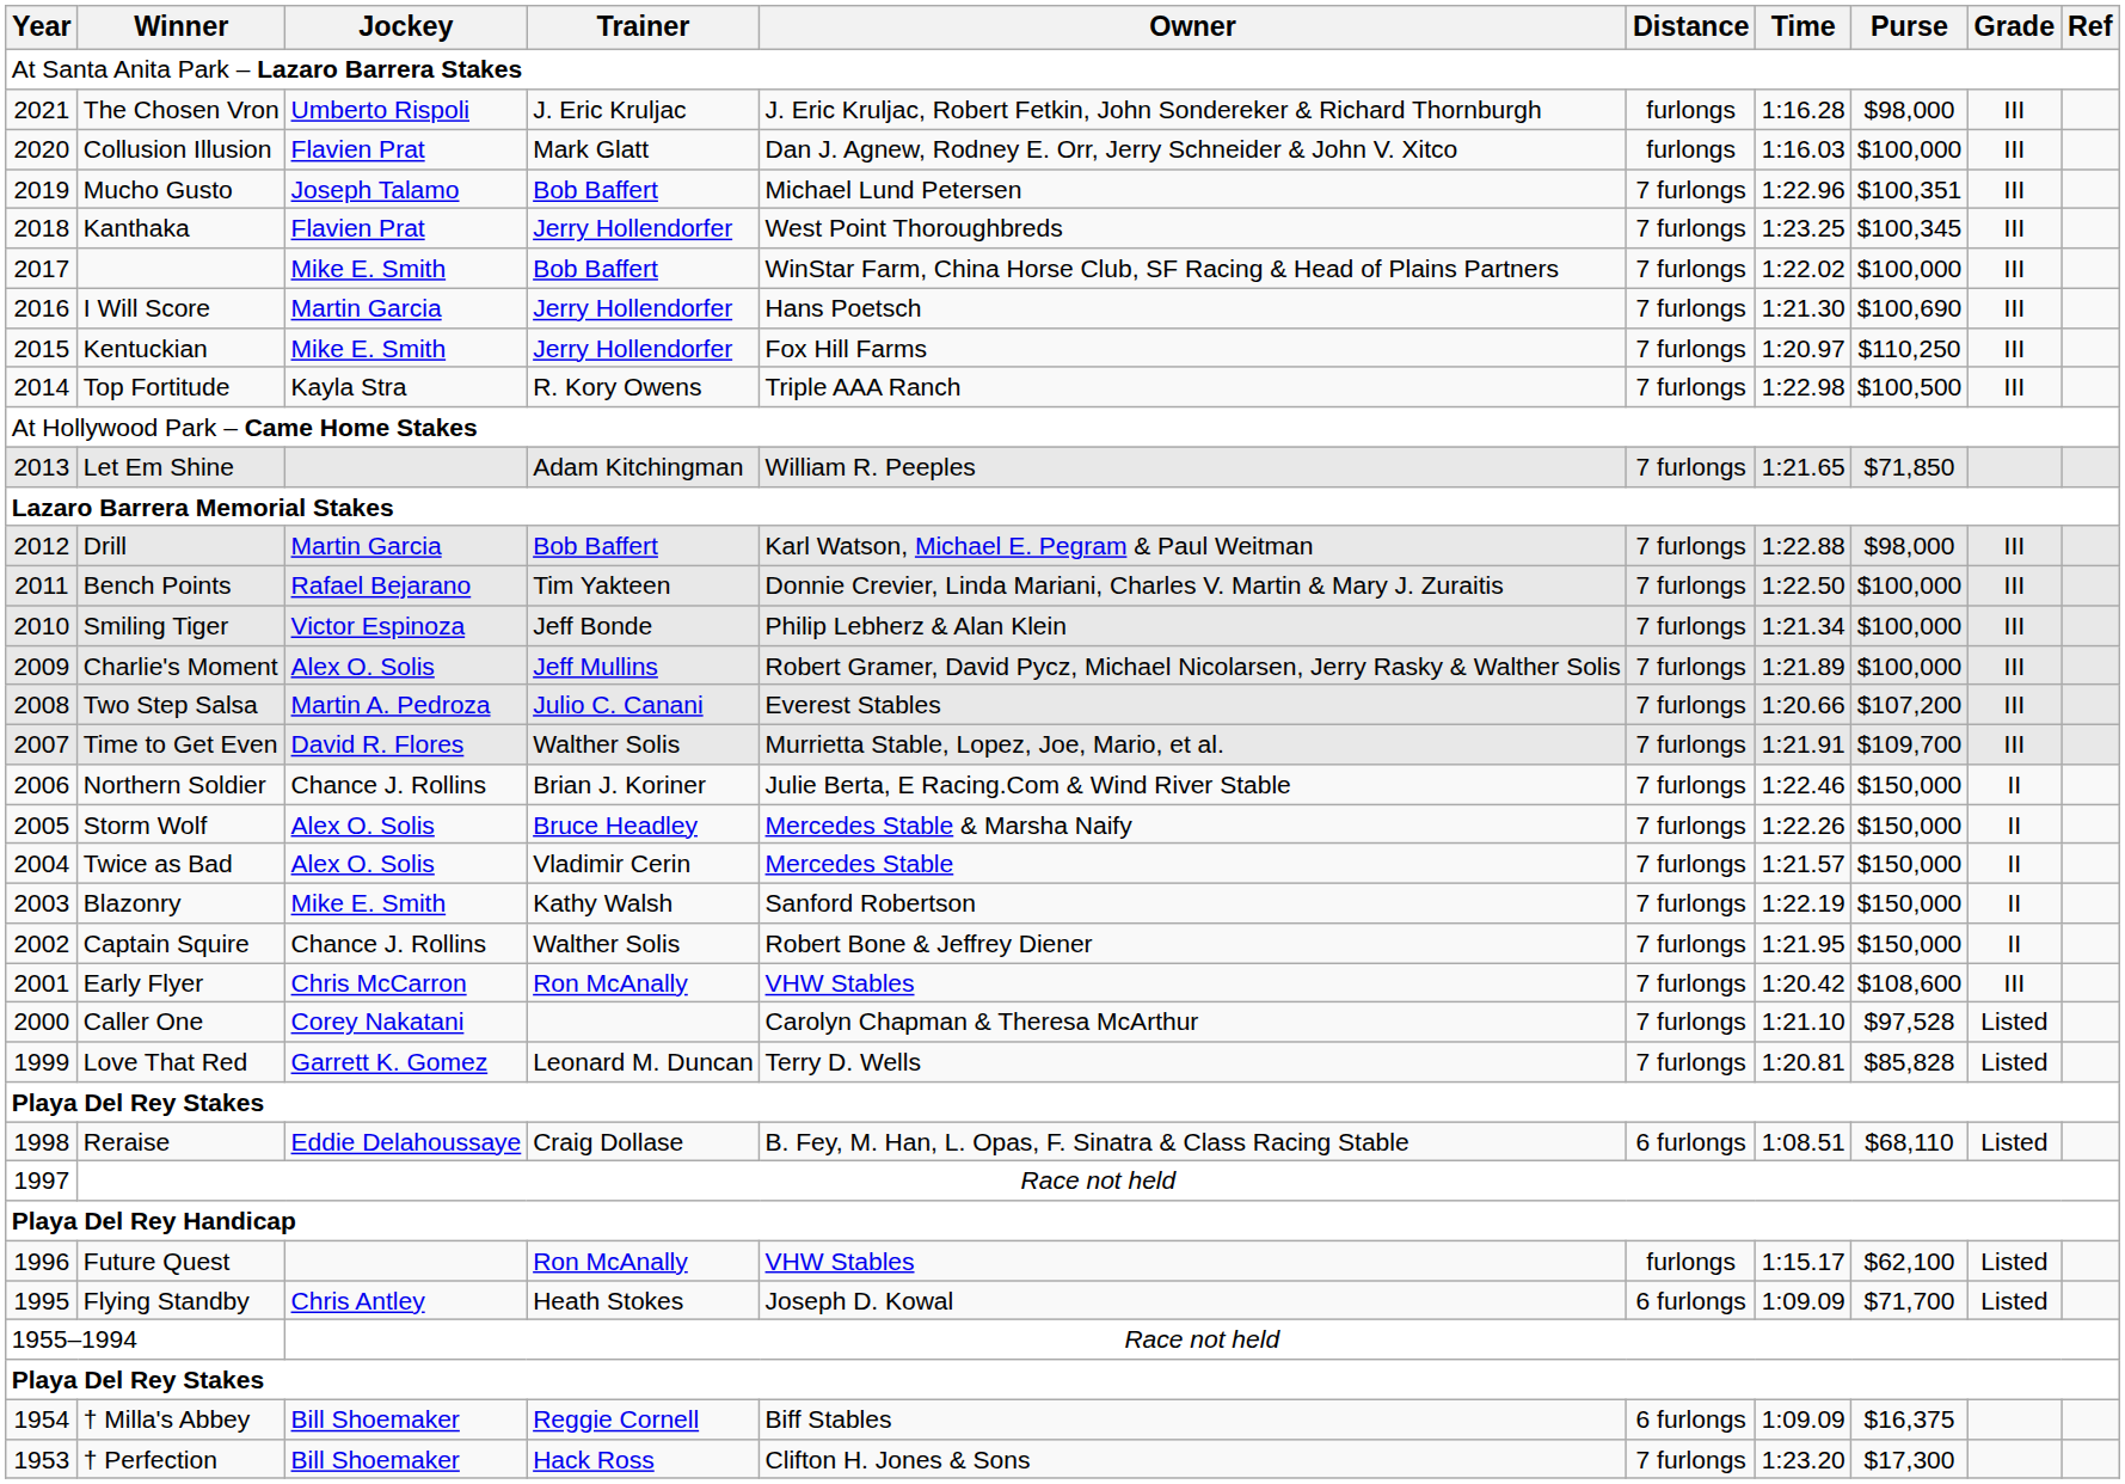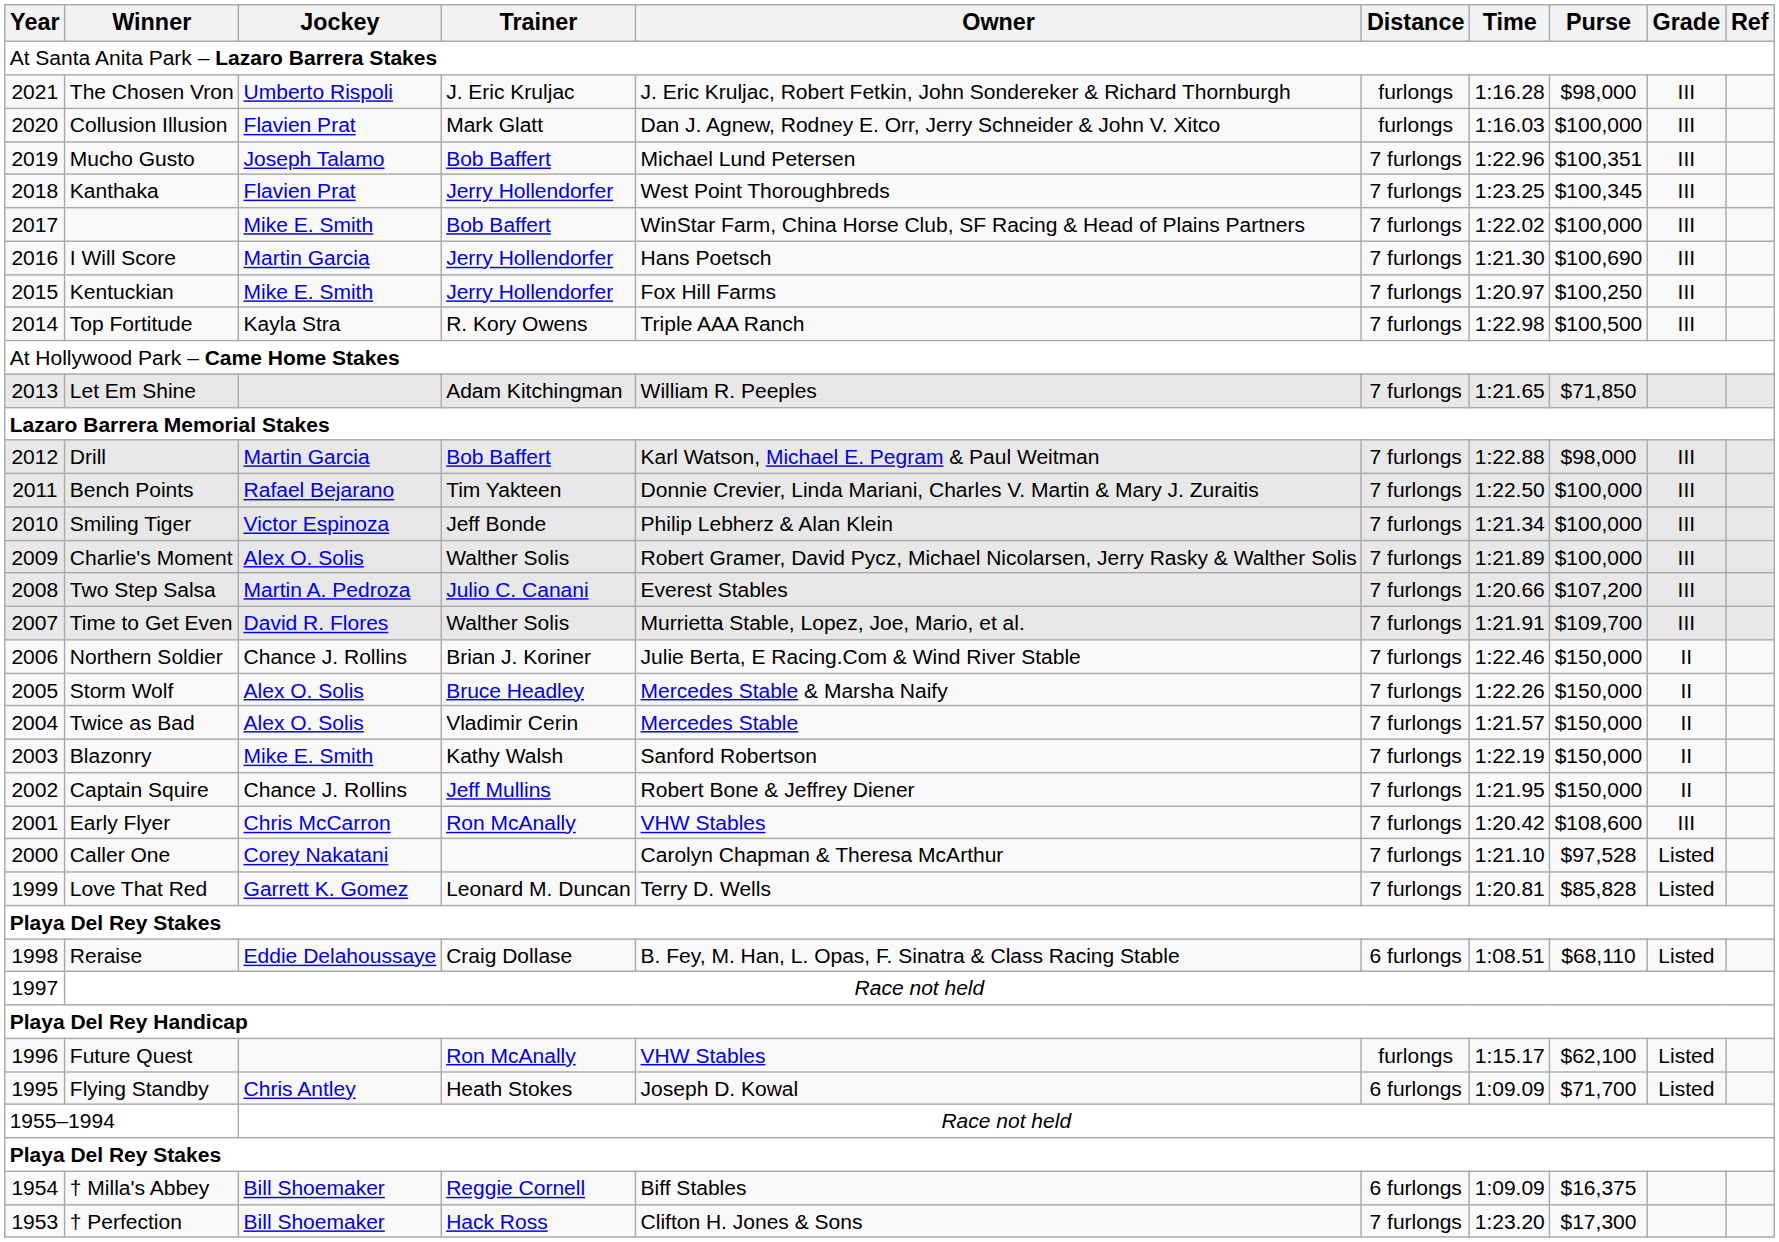 <table class="wikitable sortable">
 <tr>
 <th>Year</th>
 <th>Winner</th>
 <th>Jockey</th>
 <th>Trainer</th>
 <th>Owner</th>
 <th>Distance</th>
 <th>Time</th>
 <th>Purse</th>
 <th>Grade</th>
 <th>Ref</th>
 </tr>
 <tr style="font-size:90%; background-color:white">
 <td align="left" colspan=10>At Santa Anita Park – <strong>Lazaro Barrera Stakes</strong></td>
 </tr>
 <tr style="font-size:90%;">
 <td align=center>2021</td>
 <td>The Chosen Vron</td>
 <td><a href='#'>Umberto Rispoli</a></td>
 <td>J. Eric Kruljac</td>
 <td>J. Eric Kruljac, Robert Fetkin, John Sondereker & Richard Thornburgh</td>
 <td align=center> furlongs</td>
 <td align=center>1:16.28</td>
 <td align=center>$98,000</td>
 <td align=center>III</td>
 <td></td>
 </tr>
 <tr style="font-size:90%;">
 <td align=center>2020</td>
 <td>Collusion Illusion</td>
 <td><a href='#'>Flavien Prat</a></td>
 <td>Mark Glatt</td>
 <td>Dan J. Agnew, Rodney E. Orr, Jerry Schneider & John V. Xitco</td>
 <td align=center> furlongs</td>
 <td align=center>1:16.03</td>
 <td align=center>$100,000</td>
 <td align=center>III</td>
 <td></td>
 </tr>
 <tr style="font-size:90%;">
 <td align=center>2019</td>
 <td>Mucho Gusto</td>
 <td><a href='#'>Joseph Talamo</a></td>
 <td><a href='#'>Bob Baffert</a></td>
 <td>Michael Lund Petersen</td>
 <td align=center>7 furlongs</td>
 <td align=center>1:22.96</td>
 <td align=center>$100,351</td>
 <td align=center>III</td>
 <td></td>
 </tr>
 <tr style="font-size:90%;">
 <td align=center>2018</td>
 <td>Kanthaka</td>
 <td><a href='#'>Flavien Prat</a></td>
 <td><a href='#'>Jerry Hollendorfer</a></td>
 <td>West Point Thoroughbreds</td>
 <td align=center>7 furlongs</td>
 <td align=center>1:23.25</td>
 <td align=center>$100,345</td>
 <td align=center>III</td>
 <td></td>
 </tr>
 <tr style="font-size:90%;">
 <td align=center>2017</td>
 <td></td>
 <td><a href='#'>Mike E. Smith</a></td>
 <td><a href='#'>Bob Baffert</a></td>
 <td>WinStar Farm, China Horse Club, SF Racing & Head of Plains Partners</td>
 <td align=center>7 furlongs</td>
 <td align=center>1:22.02</td>
 <td align=center>$100,000</td>
 <td align=center>III</td>
 <td></td>
 </tr>
 <tr style="font-size:90%;">
 <td align=center>2016</td>
 <td>I Will Score</td>
 <td><a href='#'>Martin Garcia</a></td>
 <td><a href='#'>Jerry Hollendorfer</a></td>
 <td>Hans Poetsch</td>
 <td align=center>7 furlongs</td>
 <td align=center>1:21.30</td>
 <td align=center>$100,690</td>
 <td align=center>III</td>
 <td></td>
 </tr>
 <tr style="font-size:90%;">
 <td align=center>2015</td>
 <td>Kentuckian</td>
 <td><a href='#'>Mike E. Smith</a></td>
 <td><a href='#'>Jerry Hollendorfer</a></td>
 <td>Fox Hill Farms</td>
 <td align=center>7 furlongs</td>
 <td align=center>1:20.97</td>
-<td align=center>$110,250</td>
+<td align=center>$100,250</td>
 <td align=center>III</td>
 <td></td>
 </tr>
 <tr style="font-size:90%;">
 <td align=center>2014</td>
 <td>Top Fortitude</td>
 <td>Kayla Stra</td>
 <td>R. Kory Owens</td>
 <td>Triple AAA Ranch</td>
 <td align=center>7 furlongs</td>
 <td align=center>1:22.98</td>
 <td align=center>$100,500</td>
 <td align=center>III</td>
 <td></td>
 </tr>
 <tr style="font-size:90%; background-color:white">
 <td align="left" colspan=10>At Hollywood Park – <strong>Came Home Stakes</strong></td>
 </tr>
 <tr style="font-size:90%; background-color:#E8E8E8">
 <td align=center>2013</td>
 <td>Let Em Shine</td>
 <td></td>
 <td>Adam Kitchingman</td>
 <td>William R. Peeples</td>
 <td align=center>7 furlongs</td>
 <td align=center>1:21.65</td>
 <td align=center>$71,850</td>
 <td align=center></td>
 <td></td>
 </tr>
 <tr style="font-size:90%; background-color:white">
 <td align="left" colspan=10><strong>Lazaro Barrera Memorial Stakes</strong></td>
 </tr>
 <tr style="font-size:90%; background-color:#E8E8E8">
 <td align=center>2012</td>
 <td>Drill</td>
 <td><a href='#'>Martin Garcia</a></td>
 <td><a href='#'>Bob Baffert</a></td>
 <td>Karl Watson, <a href='#'>Michael E. Pegram</a> & Paul Weitman</td>
 <td align=center>7 furlongs</td>
 <td align=center>1:22.88</td>
 <td align=center>$98,000</td>
 <td align=center>III</td>
 <td></td>
 </tr>
 <tr style="font-size:90%; background-color:#E8E8E8">
 <td align=center>2011</td>
 <td>Bench Points</td>
 <td><a href='#'>Rafael Bejarano</a></td>
 <td>Tim Yakteen</td>
 <td>Donnie Crevier, Linda Mariani, Charles V. Martin & Mary J. Zuraitis</td>
 <td align=center>7 furlongs</td>
 <td align=center>1:22.50</td>
 <td align=center>$100,000</td>
 <td align=center>III</td>
 <td></td>
 </tr>
 <tr style="font-size:90%; background-color:#E8E8E8">
 <td align=center>2010</td>
 <td>Smiling Tiger</td>
 <td><a href='#'>Victor Espinoza</a></td>
 <td>Jeff Bonde</td>
 <td>Philip Lebherz & Alan Klein</td>
 <td align=center>7 furlongs</td>
 <td align=center>1:21.34</td>
 <td align=center>$100,000</td>
 <td align=center>III</td>
 <td></td>
 </tr>
 <tr style="font-size:90%; background-color:#E8E8E8">
 <td align=center>2009</td>
 <td>Charlie's Moment</td>
 <td><a href='#'>Alex O. Solis</a></td>
-<td><a href='#'>Jeff Mullins</a></td>
+<td>Walther Solis</td>
 <td>Robert Gramer, David Pycz, Michael Nicolarsen, Jerry Rasky & Walther Solis</td>
 <td align=center>7 furlongs</td>
 <td align=center>1:21.89</td>
 <td align=center>$100,000</td>
 <td align=center>III</td>
 <td></td>
 </tr>
 <tr style="font-size:90%; background-color:#E8E8E8">
 <td align=center>2008</td>
 <td>Two Step Salsa</td>
 <td><a href='#'>Martin A. Pedroza</a></td>
 <td><a href='#'>Julio C. Canani</a></td>
 <td>Everest Stables</td>
 <td align=center>7 furlongs</td>
 <td align=center>1:20.66</td>
 <td align=center>$107,200</td>
 <td align=center>III</td>
 <td></td>
 </tr>
 <tr style="font-size:90%; background-color:#E8E8E8">
 <td align=center>2007</td>
 <td>Time to Get Even</td>
 <td><a href='#'>David R. Flores</a></td>
 <td>Walther Solis</td>
 <td>Murrietta Stable, Lopez, Joe, Mario, et al.</td>
 <td align=center>7 furlongs</td>
 <td align=center>1:21.91</td>
 <td align=center>$109,700</td>
 <td align=center>III</td>
 <td></td>
 </tr>
 <tr style="font-size:90%;">
 <td align=center>2006</td>
 <td>Northern Soldier</td>
 <td>Chance J. Rollins</td>
 <td>Brian J. Koriner</td>
 <td>Julie Berta, E Racing.Com & Wind River Stable</td>
 <td align=center>7 furlongs</td>
 <td align=center>1:22.46</td>
 <td align=center>$150,000</td>
 <td align=center>II</td>
 <td></td>
 </tr>
 <tr style="font-size:90%;">
 <td align=center>2005</td>
 <td>Storm Wolf</td>
 <td><a href='#'>Alex O. Solis</a></td>
 <td><a href='#'>Bruce Headley</a></td>
 <td><a href='#'>Mercedes Stable</a> &  Marsha Naify</td>
 <td align=center>7 furlongs</td>
 <td align=center>1:22.26</td>
 <td align=center>$150,000</td>
 <td align=center>II</td>
 <td></td>
 </tr>
 <tr style="font-size:90%;">
 <td align=center>2004</td>
 <td>Twice as Bad</td>
 <td><a href='#'>Alex O. Solis</a></td>
 <td>Vladimir Cerin</td>
 <td><a href='#'>Mercedes Stable</a></td>
 <td align=center>7 furlongs</td>
 <td align=center>1:21.57</td>
 <td align=center>$150,000</td>
 <td align=center>II</td>
 <td></td>
 </tr>
 <tr style="font-size:90%;">
 <td align=center>2003</td>
 <td>Blazonry</td>
 <td><a href='#'>Mike E. Smith</a></td>
 <td>Kathy Walsh</td>
 <td>Sanford Robertson</td>
 <td align=center>7 furlongs</td>
 <td align=center>1:22.19</td>
 <td align=center>$150,000</td>
 <td align=center>II</td>
 <td></td>
 </tr>
 <tr style="font-size:90%;">
 <td align=center>2002</td>
 <td>Captain Squire</td>
 <td>Chance J. Rollins</td>
-<td>Walther Solis</td>
+<td><a href='#'>Jeff Mullins</a></td>
 <td>Robert Bone & Jeffrey Diener</td>
 <td align=center>7 furlongs</td>
 <td align=center>1:21.95</td>
 <td align=center>$150,000</td>
 <td align=center>II</td>
 <td></td>
 </tr>
 <tr style="font-size:90%;">
 <td align=center>2001</td>
 <td>Early Flyer</td>
 <td><a href='#'>Chris McCarron</a></td>
 <td><a href='#'>Ron McAnally</a></td>
 <td><a href='#'>VHW Stables</a></td>
 <td align=center>7 furlongs</td>
 <td align=center>1:20.42</td>
 <td align=center>$108,600</td>
 <td align=center>III</td>
 <td></td>
 </tr>
 <tr style="font-size:90%;">
 <td align=center>2000</td>
 <td>Caller One</td>
 <td><a href='#'>Corey Nakatani</a></td>
 <td></td>
 <td>Carolyn Chapman & Theresa McArthur</td>
 <td align=center>7 furlongs</td>
 <td align=center>1:21.10</td>
 <td align=center>$97,528</td>
 <td align=center>Listed</td>
 <td></td>
 </tr>
 <tr style="font-size:90%;">
 <td align=center>1999</td>
 <td>Love That Red</td>
 <td><a href='#'>Garrett K. Gomez</a></td>
 <td>Leonard M. Duncan</td>
 <td>Terry D. Wells</td>
 <td align=center>7 furlongs</td>
 <td align=center>1:20.81</td>
 <td align=center>$85,828</td>
 <td align=center>Listed</td>
 <td></td>
 </tr>
 <tr style="font-size:90%; background-color:white">
 <td align="left" colspan=10><strong>Playa Del Rey Stakes</strong></td>
 </tr>
 <tr style="font-size:90%;">
 <td align=center>1998</td>
 <td>Reraise</td>
 <td><a href='#'>Eddie Delahoussaye</a></td>
 <td>Craig Dollase</td>
 <td>B. Fey, M. Han, L. Opas, F. Sinatra & Class Racing Stable</td>
 <td align=center>6 furlongs</td>
 <td align=center>1:08.51</td>
 <td align=center>$68,110</td>
 <td align=center>Listed</td>
 <td></td>
 </tr>
 <tr style="font-size:90%; background-color:white">
 <td align="center">1997</td>
 <td align="center" colspan=10><em>Race not held</em></td>
 </tr>
 <tr style="font-size:90%; background-color:white">
 <td align="left" colspan=10><strong>Playa Del Rey Handicap</strong></td>
 </tr>
 <tr style="font-size:90%;">
 <td align=center>1996</td>
 <td>Future Quest</td>
 <td></td>
 <td><a href='#'>Ron McAnally</a></td>
 <td><a href='#'>VHW Stables</a></td>
 <td align=center> furlongs</td>
 <td align=center>1:15.17</td>
 <td align=center>$62,100</td>
 <td align=center>Listed</td>
 <td></td>
 </tr>
 <tr style="font-size:90%;">
 <td align=center>1995</td>
 <td>Flying Standby</td>
 <td><a href='#'>Chris Antley</a></td>
 <td>Heath Stokes</td>
 <td>Joseph D. Kowal</td>
 <td align=center>6 furlongs</td>
 <td align=center>1:09.09</td>
 <td align=center>$71,700</td>
 <td align=center>Listed</td>
 <td></td>
 </tr>
 <tr style="font-size:90%; background-color:white">
 <td align="left" colspan=2>1955–1994</td>
 <td align="center" colspan=9><em>Race not held</em></td>
 </tr>
 <tr style="font-size:90%; background-color:white">
 <td align="left" colspan=10><strong>Playa Del Rey Stakes</strong></td>
 </tr>
 <tr style="font-size:90%;">
 <td align=center>1954</td>
 <td>† Milla's Abbey</td>
 <td><a href='#'>Bill Shoemaker</a></td>
 <td><a href='#'>Reggie Cornell</a></td>
 <td>Biff Stables</td>
 <td align=center>6 furlongs</td>
 <td align=center>1:09.09</td>
 <td align=center>$16,375</td>
 <td align=center></td>
 <td></td>
 </tr>
 <tr style="font-size:90%;">
 <td align=center>1953</td>
 <td>† Perfection</td>
 <td><a href='#'>Bill Shoemaker</a></td>
 <td><a href='#'>Hack Ross</a></td>
 <td>Clifton H. Jones & Sons</td>
 <td align=center>7 furlongs</td>
 <td align=center>1:23.20</td>
 <td align=center>$17,300</td>
 <td align=center></td>
 <td></td>
 </tr>
 </table>
